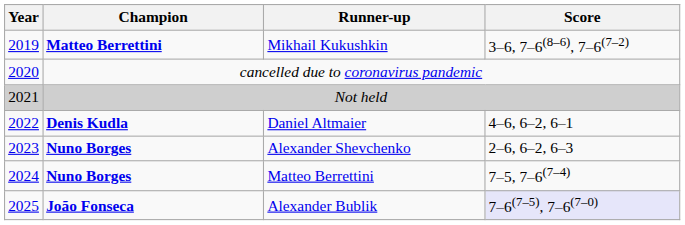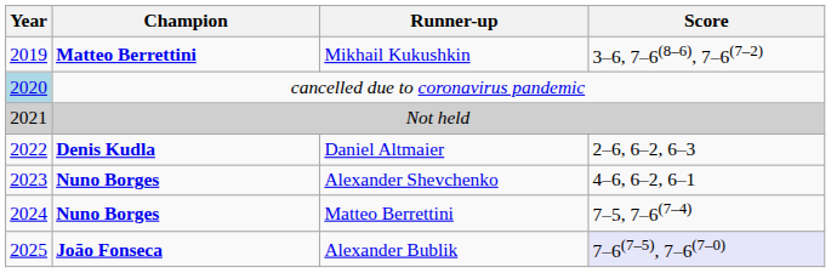 <table class="wikitable" style="font-size:90%">
 <tr>
 <th>Year</th>
 <th width="200">Champion</th>
 <th width="200">Runner-up</th>
 <th width="175">Score</th>
 </tr>
 <tr>
 <td><a href='#'>2019</a></td>
 <td> <strong><a href='#'>Matteo Berrettini</a></strong></td>
 <td> <a href='#'>Mikhail Kukushkin</a></td>
 <td>3–6, 7–6<sup>(8–6)</sup>, 7–6<sup>(7–2)</sup></td>
 </tr>
 <tr>
-<td><a href='#'>2020</a></td>
+<td style="background: lightblue;"><a href='#'>2020</a></td>
 <td colspan=3 align=center><em>cancelled due to <a href='#'>coronavirus pandemic</a></em></td>
 </tr>
 <tr>
 <td style="background:#cfcfcf">2021</td>
 <td colspan=3 align=center style="background:#cfcfcf"><em>Not held </em></td>
 </tr>
 <tr>
 <td><a href='#'>2022</a></td>
 <td> <strong><a href='#'>Denis Kudla</a></strong></td>
 <td> <a href='#'>Daniel Altmaier</a></td>
-<td>4–6, 6–2, 6–1</td>
+<td>2–6, 6–2, 6–3</td>
 </tr>
 <tr>
 <td><a href='#'>2023</a></td>
 <td> <strong><a href='#'>Nuno Borges</a></strong></td>
 <td> <a href='#'>Alexander Shevchenko</a></td>
-<td>2–6, 6–2, 6–3</td>
+<td>4–6, 6–2, 6–1</td>
 </tr>
 <tr>
 <td><a href='#'>2024</a></td>
 <td> <strong><a href='#'>Nuno Borges</a></strong></td>
 <td> <a href='#'>Matteo Berrettini</a></td>
 <td>7–5, 7–6<sup>(7–4)</sup></td>
 </tr>
 <tr>
 <td><a href='#'>2025</a></td>
 <td> <strong><a href='#'>João Fonseca</a></strong></td>
 <td> <a href='#'>Alexander Bublik</a></td>
 <td style="background: lavender;">7–6<sup>(7–5)</sup>, 7–6<sup>(7–0)</sup></td>
 </tr>
 </table>
